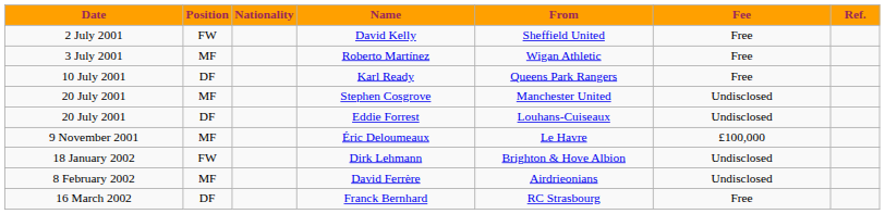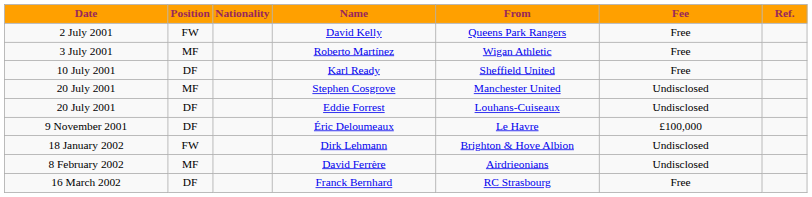 <table class="wikitable"  style="text-align:center; font-size:90%; ">
 <tr>
 <th style="background:#ffa000; color:#98285c; width:200px;">Date</th>
 <th style="background:#ffa000; color:#98285c; width:50px;">Position</th>
 <th style="background:#ffa000; color:#98285c; width:50px;">Nationality</th>
 <th style="background:#ffa000; color:#98285c; width:200px;">Name</th>
 <th style="background:#ffa000; color:#98285c; width:200px;">From</th>
 <th style="background:#ffa000; color:#98285c; width:200px;">Fee</th>
 <th style="background:#ffa000; color:#98285c; width:50px;">Ref.</th>
 </tr>
 <tr>
 <td>2 July 2001</td>
 <td>FW</td>
 <td></td>
 <td><a href='#'>David Kelly</a></td>
-<td><a href='#'>Sheffield United</a></td>
+<td><a href='#'>Queens Park Rangers</a></td>
 <td>Free</td>
 <td></td>
 </tr>
 <tr>
 <td>3 July 2001</td>
 <td>MF</td>
 <td></td>
 <td><a href='#'>Roberto Martínez</a></td>
 <td><a href='#'>Wigan Athletic</a></td>
 <td>Free</td>
 <td></td>
 </tr>
 <tr>
 <td>10 July 2001</td>
 <td>DF</td>
 <td></td>
 <td><a href='#'>Karl Ready</a></td>
-<td><a href='#'>Queens Park Rangers</a></td>
+<td><a href='#'>Sheffield United</a></td>
 <td>Free</td>
 <td></td>
 </tr>
 <tr>
 <td>20 July 2001</td>
 <td>MF</td>
 <td></td>
 <td><a href='#'>Stephen Cosgrove</a></td>
 <td><a href='#'>Manchester United</a></td>
 <td>Undisclosed</td>
 <td></td>
 </tr>
 <tr>
 <td>20 July 2001</td>
 <td>DF</td>
 <td></td>
 <td><a href='#'>Eddie Forrest</a></td>
 <td><a href='#'>Louhans-Cuiseaux</a></td>
 <td>Undisclosed</td>
 <td></td>
 </tr>
 <tr>
 <td>9 November 2001</td>
-<td>MF</td>
+<td>DF</td>
 <td></td>
 <td><a href='#'>Éric Deloumeaux</a></td>
 <td><a href='#'>Le Havre</a></td>
 <td>£100,000</td>
 <td></td>
 </tr>
 <tr>
 <td>18 January 2002</td>
 <td>FW</td>
 <td></td>
 <td><a href='#'>Dirk Lehmann</a></td>
 <td><a href='#'>Brighton & Hove Albion</a></td>
 <td>Undisclosed</td>
 <td></td>
 </tr>
 <tr>
 <td>8 February 2002</td>
 <td>MF</td>
 <td></td>
 <td><a href='#'>David Ferrère</a></td>
 <td><a href='#'>Airdrieonians</a></td>
 <td>Undisclosed</td>
 <td></td>
 </tr>
 <tr>
 <td>16 March 2002</td>
 <td>DF</td>
 <td></td>
 <td><a href='#'>Franck Bernhard</a></td>
 <td><a href='#'>RC Strasbourg</a></td>
 <td>Free</td>
 <td></td>
 </tr>
 </table>
